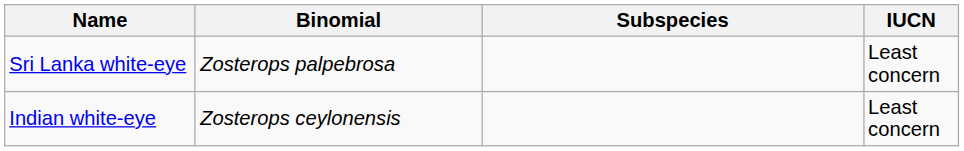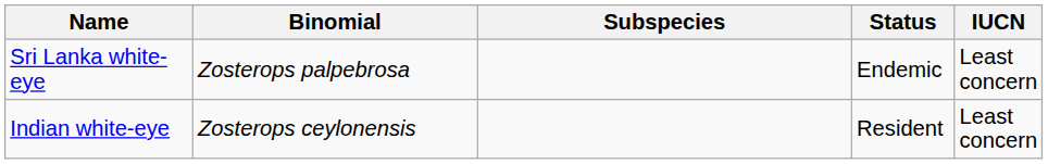 <table width=60% class="wikitable">
 <tr>
 <th width=20%>Name</th>
 <th width=30%>Binomial</th>
 <th width=40%>Subspecies</th>
+<th width=30%>Status</th>
 <th width=30%>IUCN</th>
 </tr>
 <tr>
 <td><a href='#'>Sri Lanka white-eye</a><br></td>
 <td><em>Zosterops palpebrosa</em></td>
 <td></td>
+<td>Endemic</td>
 <td>Least concern</td>
 </tr>
 <tr>
 <td><a href='#'>Indian white-eye</a><br></td>
 <td><em>Zosterops ceylonensis</em></td>
 <td></td>
+<td>Resident</td>
 <td>Least concern</td>
 </tr>
 </table>
